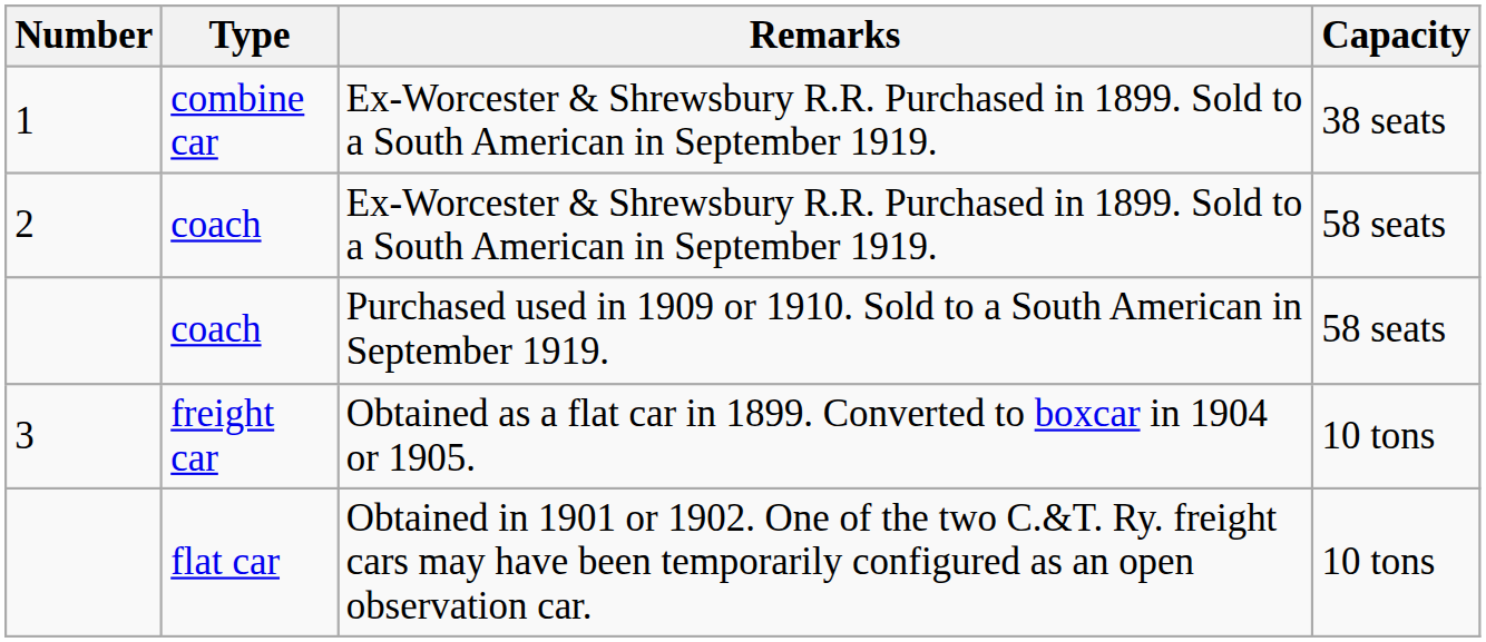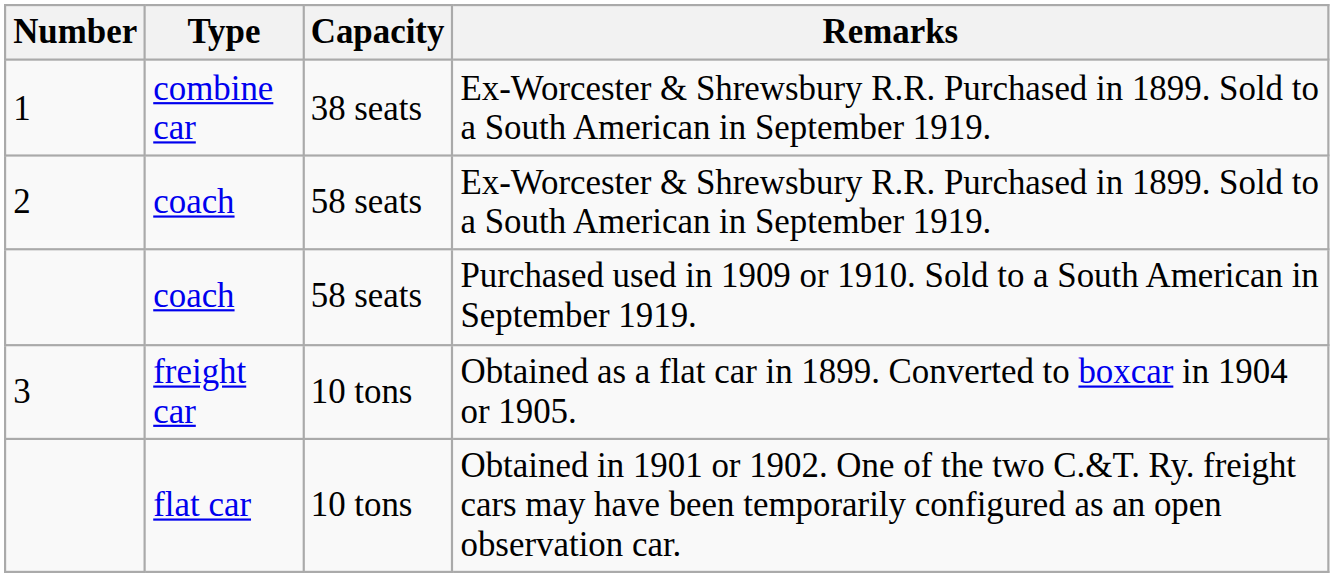 <table class="wikitable">
 <tr>
 <th>Number</th>
 <th>Type</th>
+<th>Capacity</th>
 <th>Remarks</th>
-<th>Capacity</th>
 </tr>
 <tr>
 <td>1</td>
 <td><a href='#'>combine car</a></td>
+<td>38 seats</td>
 <td>Ex-Worcester & Shrewsbury R.R.  Purchased in 1899.  Sold to a South American in September 1919.</td>
-<td>38 seats</td>
 </tr>
 <tr>
 <td>2</td>
 <td><a href='#'>coach</a></td>
+<td>58 seats</td>
 <td>Ex-Worcester & Shrewsbury R.R.  Purchased in 1899.  Sold to a South American in September 1919.</td>
-<td>58 seats</td>
 </tr>
 <tr>
 <td></td>
 <td><a href='#'>coach</a></td>
+<td>58 seats</td>
 <td>Purchased used in 1909 or 1910.  Sold to a South American in September 1919.</td>
-<td>58 seats</td>
 </tr>
 <tr>
 <td>3</td>
 <td><a href='#'>freight car</a></td>
+<td>10 tons</td>
 <td>Obtained as a flat car in 1899.  Converted to <a href='#'>boxcar</a> in 1904 or 1905.</td>
-<td>10 tons</td>
 </tr>
 <tr>
 <td></td>
 <td><a href='#'>flat car</a></td>
+<td>10 tons</td>
 <td>Obtained in 1901 or 1902.  One of the two C.&T. Ry. freight cars may have been temporarily configured as an open observation car.</td>
-<td>10 tons</td>
 </tr>
 </table>
